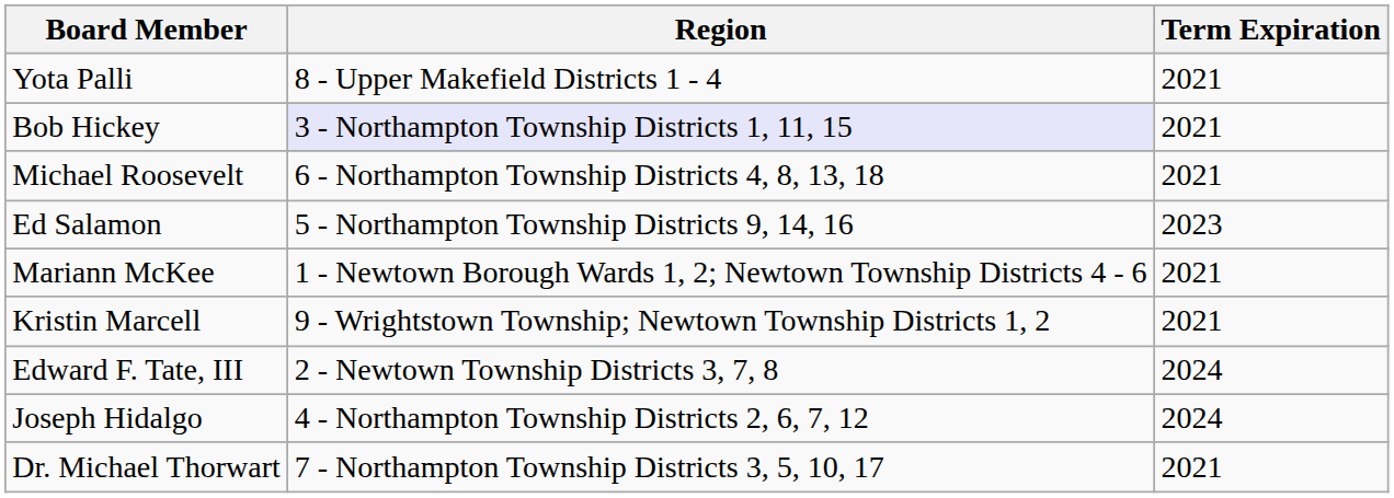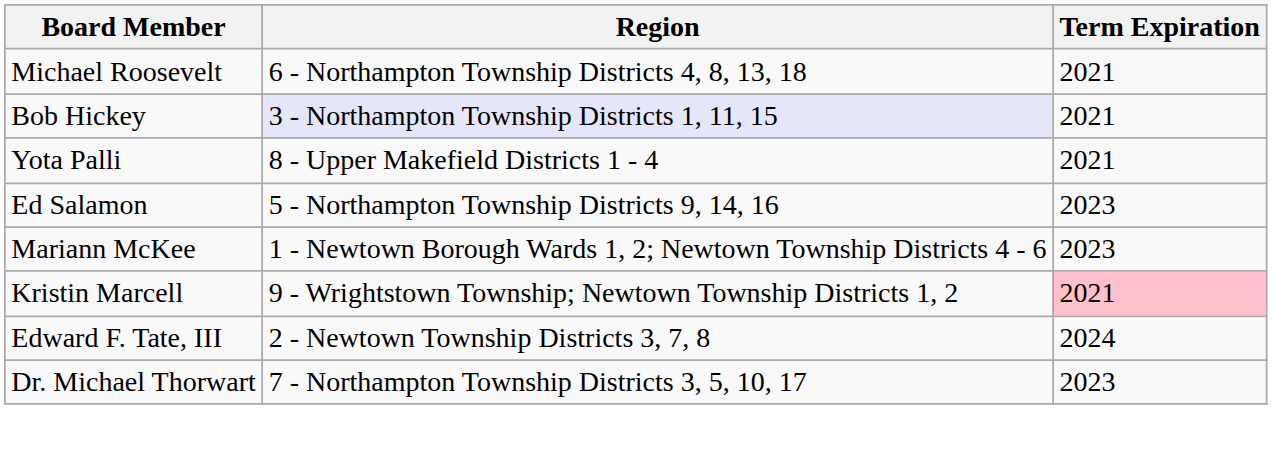 <table class="wikitable">
 <tr>
 <th>Board Member</th>
 <th>Region</th>
 <th>Term Expiration</th>
 </tr>
 <tr>
-<td>Yota Palli</td>
-<td>8 - Upper Makefield Districts 1 - 4</td>
+<td>Michael Roosevelt</td>
+<td>6 - Northampton Township Districts 4, 8, 13, 18</td>
 <td>2021</td>
 </tr>
 <tr>
 <td>Bob Hickey</td>
 <td style="background: lavender;">3 - Northampton Township Districts 1, 11, 15</td>
 <td>2021</td>
 </tr>
 <tr>
-<td>Michael Roosevelt</td>
-<td>6 - Northampton Township Districts 4, 8, 13, 18</td>
+<td>Yota Palli</td>
+<td>8 - Upper Makefield Districts 1 - 4</td>
 <td>2021</td>
 </tr>
 <tr>
 <td>Ed Salamon</td>
 <td>5 - Northampton Township Districts 9, 14, 16</td>
 <td>2023</td>
 </tr>
 <tr>
 <td>Mariann McKee</td>
 <td>1 - Newtown Borough Wards 1, 2; Newtown Township Districts 4 - 6</td>
-<td>2021</td>
+<td>2023</td>
 </tr>
 <tr>
 <td>Kristin Marcell</td>
 <td>9 - Wrightstown Township; Newtown Township Districts 1, 2</td>
-<td>2021</td>
+<td style="background: pink;">2021</td>
 </tr>
 <tr>
 <td>Edward F. Tate, III</td>
 <td>2 - Newtown Township Districts 3, 7, 8</td>
 <td>2024</td>
 </tr>
 <tr>
-<td>Joseph Hidalgo</td>
-<td>4 - Northampton Township Districts 2, 6, 7, 12</td>
-<td>2024</td>
-</tr>
-<tr>
 <td>Dr. Michael Thorwart</td>
 <td>7 - Northampton Township Districts 3, 5, 10, 17</td>
-<td>2021</td>
+<td>2023</td>
 </tr>
 </table>
